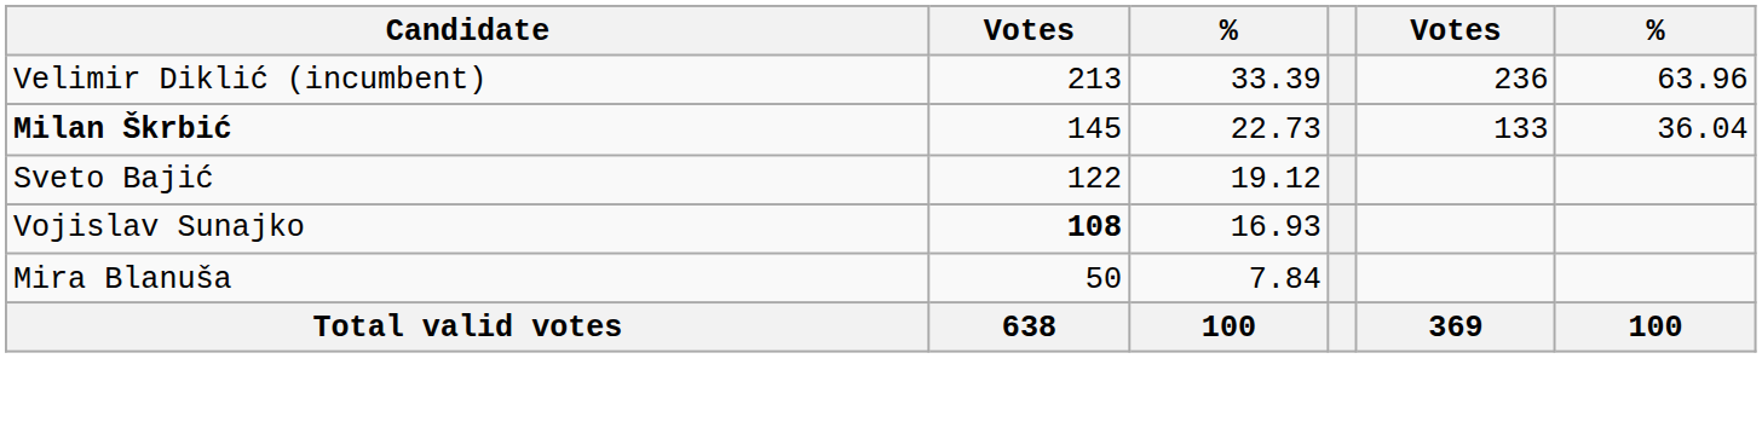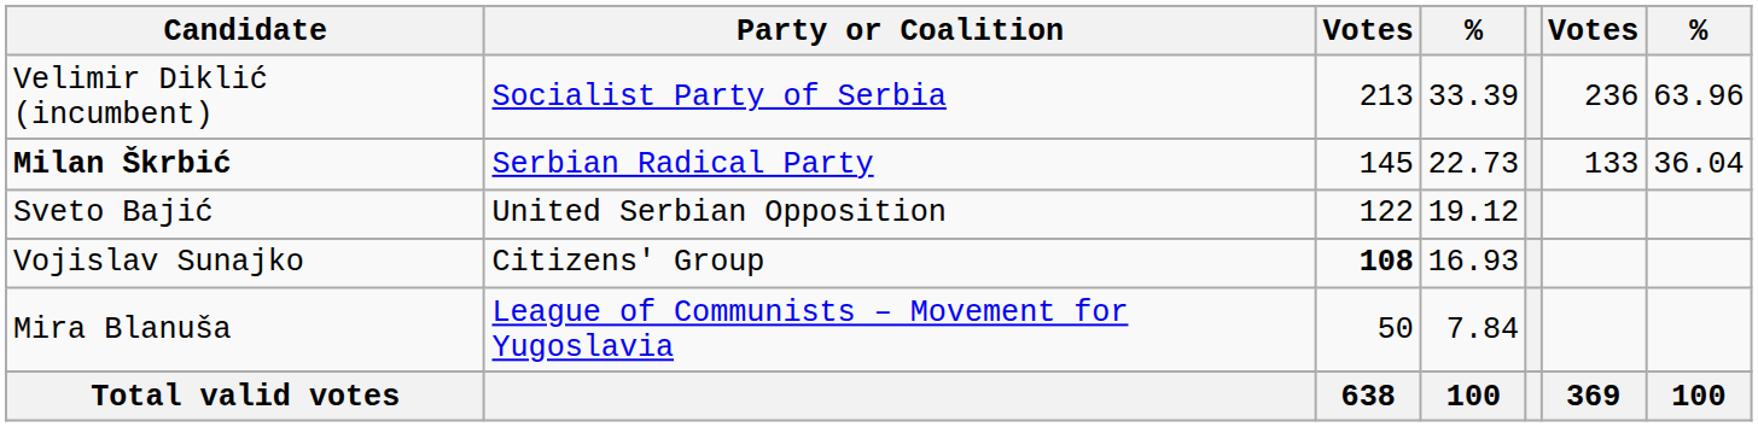 <table style="width:750px;" class="wikitable">
 <tr>
 <th>Candidate</th>
+<th>Party or Coalition</th>
 <th>Votes</th>
 <th>%</th>
 <th></th>
 <th>Votes</th>
 <th>%</th>
 </tr>
 <tr>
 <td align="left">Velimir Diklić (incumbent)</td>
+<td align="left"><a href='#'>Socialist Party of Serbia</a></td>
 <td align="right">213</td>
 <td align="right">33.39</td>
 <th align="left"></th>
 <td align="right">236</td>
 <td align="right">63.96</td>
 </tr>
 <tr>
 <td align="left"><strong>Milan Škrbić</strong></td>
+<td align="left"><a href='#'>Serbian Radical Party</a></td>
 <td align="right">145</td>
 <td align="right">22.73</td>
 <th align="left"></th>
 <td align="right">133</td>
 <td align="right">36.04</td>
 </tr>
 <tr>
 <td align="left">Sveto Bajić</td>
+<td align="left">United Serbian Opposition</td>
 <td align="right">122</td>
 <td align="right">19.12</td>
 <th align="left"></th>
 <td align="right"></td>
 <td align="right"></td>
 </tr>
 <tr>
 <td align="left">Vojislav Sunajko</td>
+<td align="left">Citizens' Group</td>
 <td align="right"><strong>108</strong></td>
 <td align="right">16.93</td>
 <th align="left"></th>
 <td align="right"></td>
 <td align="right"></td>
 </tr>
 <tr>
 <td align="left">Mira Blanuša</td>
+<td align="left"><a href='#'>League of Communists – Movement for Yugoslavia</a></td>
 <td align="right">50</td>
 <td align="right">7.84</td>
 <th align="left"></th>
 <td align="right"></td>
 <td align="right"></td>
 </tr>
 <tr>
 <th align="left">Total valid votes</th>
+<th align="left"></th>
 <th align="right">638</th>
 <th align="right">100</th>
 <th align="left"></th>
 <th align="right">369</th>
 <th align="right">100</th>
 </tr>
 </table>
